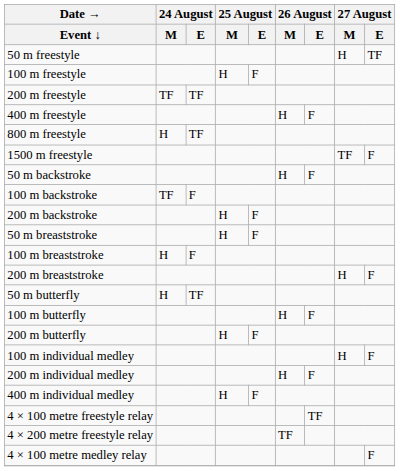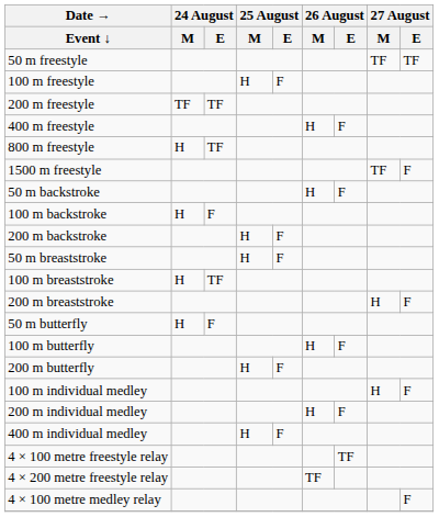 <table class="wikitable swimming-schedule floatleft">
 <tr>
 <th>Date →</th>
 <th colspan=2>24 August</th>
 <th colspan=2>25 August</th>
 <th colspan=2>26 August</th>
 <th colspan=2>27 August</th>
 </tr>
 <tr>
 <th>Event ↓</th>
 <th>M</th>
 <th>E</th>
 <th>M</th>
 <th>E</th>
 <th>M</th>
 <th>E</th>
 <th>M</th>
 <th>E</th>
 </tr>
 <tr>
 <td class=event>50 m freestyle</td>
 <td colspan=2></td>
 <td colspan=2></td>
 <td colspan=2></td>
-<td class=heats>H</td>
+<td class=timed-final>TF</td>
 <td class=timed-final>TF</td>
 </tr>
 <tr>
 <td class=event>100 m freestyle</td>
 <td colspan=2></td>
 <td class=heats>H</td>
 <td class=final>F</td>
 <td colspan=2></td>
 <td colspan=2></td>
 </tr>
 <tr>
 <td class=event>200 m freestyle</td>
 <td class=timed-final>TF</td>
 <td class=timed-final>TF</td>
 <td colspan=2></td>
 <td colspan=2></td>
 <td colspan=2></td>
 </tr>
 <tr>
 <td class=event>400 m freestyle</td>
 <td colspan=2></td>
 <td colspan=2></td>
 <td class=heats>H</td>
 <td class=final>F</td>
 <td colspan=2></td>
 </tr>
 <tr>
 <td class=event>800 m freestyle</td>
 <td class=heats>H</td>
 <td class=timed-final>TF</td>
 <td colspan=2></td>
 <td colspan=2></td>
 <td colspan=2></td>
 </tr>
 <tr>
 <td class=event>1500 m freestyle</td>
 <td colspan=2></td>
 <td colspan=2></td>
 <td colspan=2></td>
 <td class=timed-final>TF</td>
 <td class=final>F</td>
 </tr>
 <tr>
 <td class=event>50 m backstroke</td>
 <td colspan=2></td>
 <td colspan=2></td>
 <td class=heats>H</td>
 <td class=final>F</td>
 <td colspan=2></td>
 </tr>
 <tr>
 <td class=event>100 m backstroke</td>
-<td class=timed-final>TF</td>
+<td class=heats>H</td>
 <td class=final>F</td>
 <td colspan=2></td>
 <td colspan=2></td>
 <td colspan=2></td>
 </tr>
 <tr>
 <td class=event>200 m backstroke</td>
 <td colspan=2></td>
 <td class=heats>H</td>
 <td class=final>F</td>
 <td colspan=2></td>
 <td colspan=2></td>
 </tr>
 <tr>
 <td class=event>50 m breaststroke</td>
 <td colspan=2></td>
 <td class=heats>H</td>
 <td class=final>F</td>
 <td colspan=2></td>
 <td colspan=2></td>
 </tr>
 <tr>
 <td class=event>100 m breaststroke</td>
 <td class=heats>H</td>
-<td class=final>F</td>
+<td class=timed-final>TF</td>
 <td colspan=2></td>
 <td colspan=2></td>
 <td colspan=2></td>
 </tr>
 <tr>
 <td class=event>200 m breaststroke</td>
 <td colspan=2></td>
 <td colspan=2></td>
 <td colspan=2></td>
 <td class=heats>H</td>
 <td class=final>F</td>
 </tr>
 <tr>
 <td class=event>50 m butterfly</td>
 <td class=heats>H</td>
-<td class=timed-final>TF</td>
+<td class=final>F</td>
 <td colspan=2></td>
 <td colspan=2></td>
 <td colspan=2></td>
 </tr>
 <tr>
 <td class=event>100 m butterfly</td>
 <td colspan=2></td>
 <td colspan=2></td>
 <td class=heats>H</td>
 <td class=final>F</td>
 <td colspan=2></td>
 </tr>
 <tr>
 <td class=event>200 m butterfly</td>
 <td colspan=2></td>
 <td class=heats>H</td>
 <td class=final>F</td>
 <td colspan=2></td>
 <td colspan=2></td>
 </tr>
 <tr>
 <td class=event>100 m individual medley</td>
 <td colspan=2></td>
 <td colspan=2></td>
 <td colspan=2></td>
 <td class=heats>H</td>
 <td class=final>F</td>
 </tr>
 <tr>
 <td class=event>200 m individual medley</td>
 <td colspan=2></td>
 <td colspan=2></td>
 <td class=heats>H</td>
 <td class=final>F</td>
 <td colspan=2></td>
 </tr>
 <tr>
 <td class=event>400 m individual medley</td>
 <td colspan=2></td>
 <td class=heats>H</td>
 <td class=final>F</td>
 <td colspan=2></td>
 <td colspan=2></td>
 </tr>
 <tr>
 <td class=event>4 × 100 metre freestyle relay</td>
 <td colspan=2></td>
 <td colspan=2></td>
 <td></td>
 <td class=timed-final>TF</td>
 <td colspan=2></td>
 </tr>
 <tr>
 <td class=event>4 × 200 metre freestyle relay</td>
 <td colspan=2></td>
 <td colspan=2></td>
 <td class=timed-final>TF</td>
 <td></td>
 <td colspan=2></td>
 </tr>
 <tr>
 <td class=event>4 × 100 metre medley relay</td>
 <td colspan=2></td>
 <td colspan=2></td>
 <td colspan=2></td>
 <td></td>
 <td class=final>F</td>
 </tr>
 <tr>
 </tr>
 </table>
